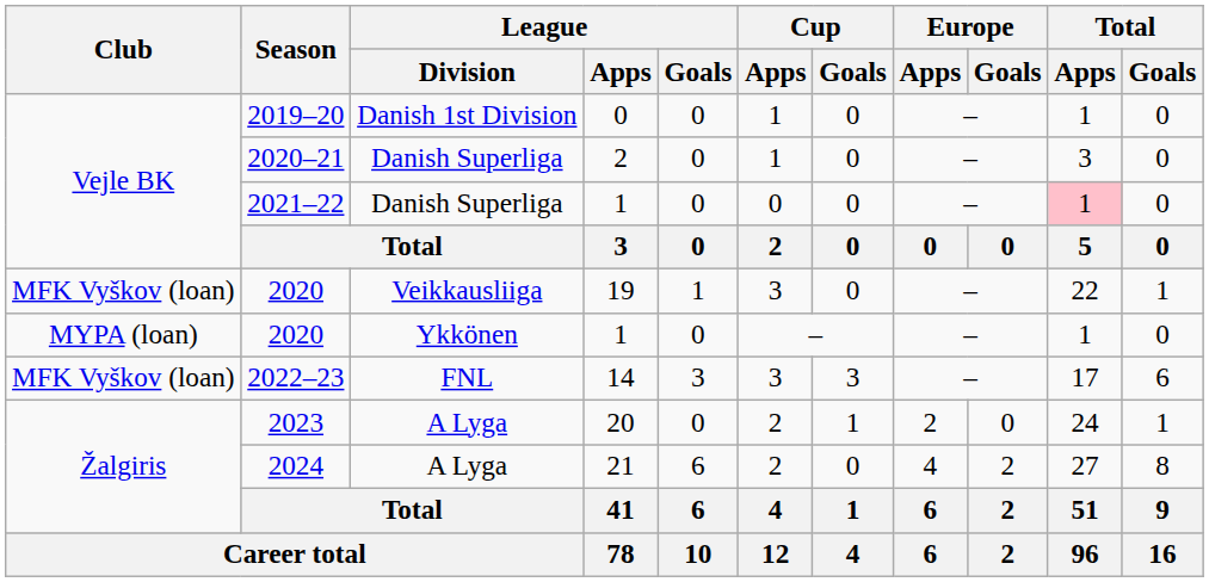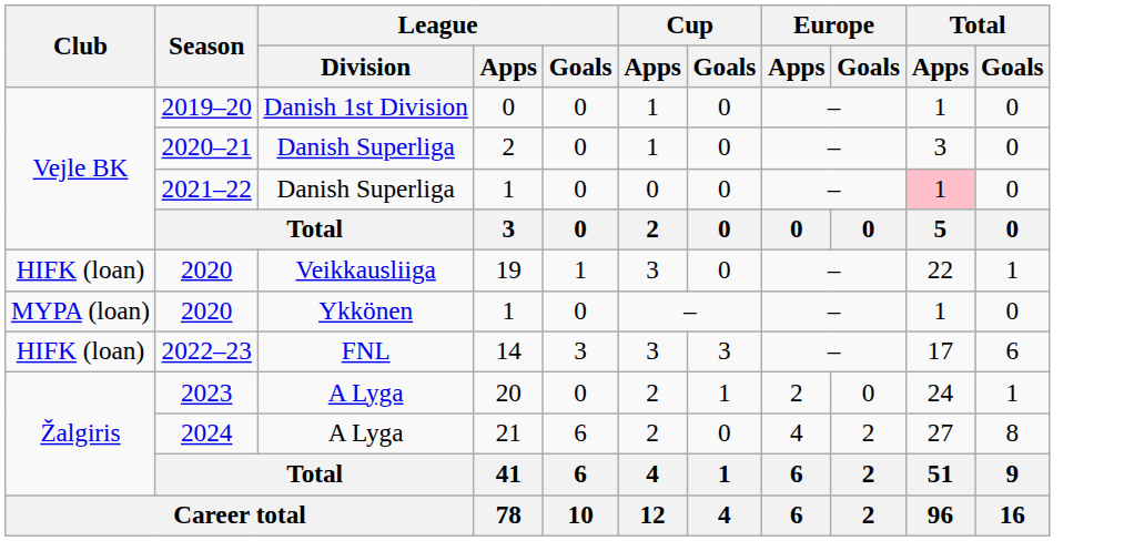 <table class="wikitable" style="text-align:center">
 <tr>
 <th rowspan="2">Club</th>
 <th rowspan="2">Season</th>
 <th colspan="3">League</th>
 <th colspan="2">Cup</th>
 <th colspan="2">Europe</th>
 <th colspan="2">Total</th>
 </tr>
 <tr>
 <th>Division</th>
 <th>Apps</th>
 <th>Goals</th>
 <th>Apps</th>
 <th>Goals</th>
 <th>Apps</th>
 <th>Goals</th>
 <th>Apps</th>
 <th>Goals</th>
 </tr>
 <tr>
 <td rowspan=4><a href='#'>Vejle BK</a></td>
 <td><a href='#'>2019–20</a></td>
 <td><a href='#'>Danish 1st Division</a></td>
 <td>0</td>
 <td>0</td>
 <td>1</td>
 <td>0</td>
 <td colspan=2>–</td>
 <td>1</td>
 <td>0</td>
 </tr>
 <tr>
 <td><a href='#'>2020–21</a></td>
 <td><a href='#'>Danish Superliga</a></td>
 <td>2</td>
 <td>0</td>
 <td>1</td>
 <td>0</td>
 <td colspan=2>–</td>
 <td>3</td>
 <td>0</td>
 </tr>
 <tr>
 <td><a href='#'>2021–22</a></td>
 <td>Danish Superliga</td>
 <td>1</td>
 <td>0</td>
 <td>0</td>
 <td>0</td>
 <td colspan=2>–</td>
 <td style="background: pink;">1</td>
 <td>0</td>
 </tr>
 <tr>
 <th colspan=2>Total</th>
 <th>3</th>
 <th>0</th>
 <th>2</th>
 <th>0</th>
 <th>0</th>
 <th>0</th>
 <th>5</th>
 <th>0</th>
 </tr>
 <tr>
-<td><a href='#'>MFK Vyškov</a> (loan)</td>
+<td><a href='#'>HIFK</a> (loan)</td>
 <td><a href='#'>2020</a></td>
 <td><a href='#'>Veikkausliiga</a></td>
 <td>19</td>
 <td>1</td>
 <td>3</td>
 <td>0</td>
 <td colspan=2>–</td>
 <td>22</td>
 <td>1</td>
 </tr>
 <tr>
 <td><a href='#'>MYPA</a> (loan)</td>
 <td><a href='#'>2020</a></td>
 <td><a href='#'>Ykkönen</a></td>
 <td>1</td>
 <td>0</td>
 <td colspan=2>–</td>
 <td colspan=2>–</td>
 <td>1</td>
 <td>0</td>
 </tr>
 <tr>
-<td><a href='#'>MFK Vyškov</a> (loan)</td>
+<td><a href='#'>HIFK</a> (loan)</td>
 <td><a href='#'>2022–23</a></td>
 <td><a href='#'>FNL</a></td>
 <td>14</td>
 <td>3</td>
 <td>3</td>
 <td>3</td>
 <td colspan=2>–</td>
 <td>17</td>
 <td>6</td>
 </tr>
 <tr>
 <td rowspan=3><a href='#'>Žalgiris</a></td>
 <td><a href='#'>2023</a></td>
 <td><a href='#'>A Lyga</a></td>
 <td>20</td>
 <td>0</td>
 <td>2</td>
 <td>1</td>
 <td>2</td>
 <td>0</td>
 <td>24</td>
 <td>1</td>
 </tr>
 <tr>
 <td><a href='#'>2024</a></td>
 <td>A Lyga</td>
 <td>21</td>
 <td>6</td>
 <td>2</td>
 <td>0</td>
 <td>4</td>
 <td>2</td>
 <td>27</td>
 <td>8</td>
 </tr>
 <tr>
 <th colspan=2>Total</th>
 <th>41</th>
 <th>6</th>
 <th>4</th>
 <th>1</th>
 <th>6</th>
 <th>2</th>
 <th>51</th>
 <th>9</th>
 </tr>
 <tr>
 <th colspan="3">Career total</th>
 <th>78</th>
 <th>10</th>
 <th>12</th>
 <th>4</th>
 <th>6</th>
 <th>2</th>
 <th>96</th>
 <th>16</th>
 </tr>
 </table>
